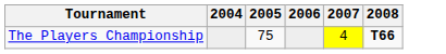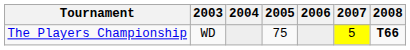 <table class="wikitable" style="font-size:95%;text-align:center;">
 <tr>
 <th>Tournament</th>
+<th>2003</th>
 <th>2004</th>
 <th>2005</th>
 <th>2006</th>
 <th>2007</th>
 <th>2008</th>
 </tr>
 <tr>
 <td align=left><a href='#'>The Players Championship</a></td>
+<td>WD</td>
 <td style="background:#eeeeee;"></td>
 <td>75</td>
 <td style="background:#eeeeee;"></td>
-<td style="background:yellow;">4</td>
+<td style="background:yellow;">5</td>
 <td><strong>T66</strong></td>
 </tr>
 </table>
